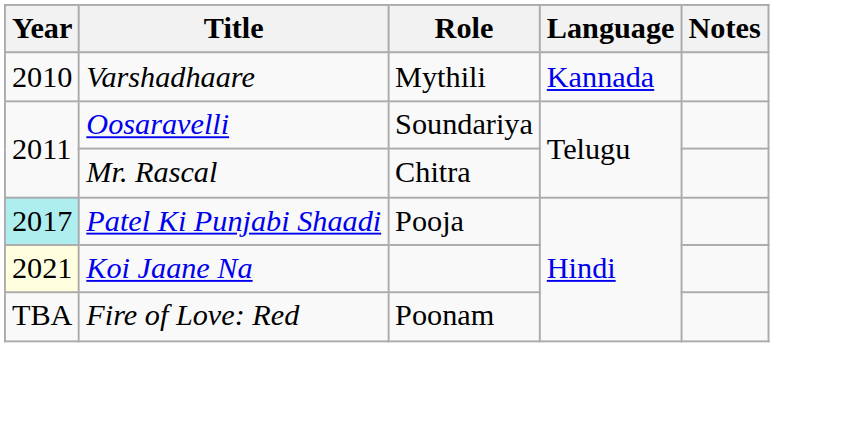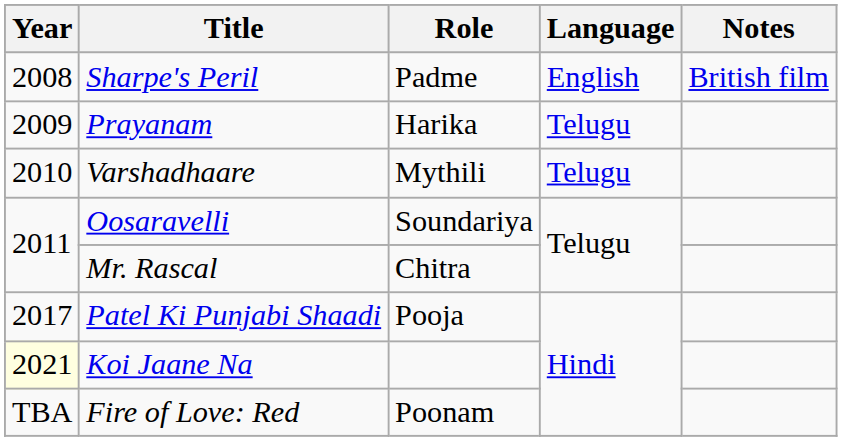 <table class="wikitable sortable">
 <tr style="background:#ccc; text-align:center;">
 <th>Year</th>
 <th>Title</th>
 <th>Role</th>
 <th>Language</th>
 <th class="unsortable">Notes</th>
 </tr>
 <tr>
+<td>2008</td>
+<td><em><a href='#'>Sharpe's Peril</a></em></td>
+<td>Padme</td>
+<td><a href='#'>English</a></td>
+<td><a href='#'>British film</a></td>
+</tr>
+<tr>
+<td>2009</td>
+<td><em><a href='#'>Prayanam</a></em></td>
+<td>Harika</td>
+<td><a href='#'>Telugu</a></td>
+<td></td>
+</tr>
+<tr>
 <td>2010</td>
 <td><em>Varshadhaare</em></td>
 <td>Mythili</td>
-<td><a href='#'>Kannada</a></td>
+<td><a href='#'>Telugu</a></td>
 <td></td>
 </tr>
 <tr>
 <td rowspan="2">2011</td>
 <td><em><a href='#'>Oosaravelli</a></em></td>
 <td>Soundariya</td>
 <td rowspan="2">Telugu</td>
 <td></td>
 </tr>
 <tr>
 <td><em>Mr. Rascal</em></td>
 <td>Chitra</td>
 <td></td>
 </tr>
 <tr>
-<td style="background: paleturquoise;">2017</td>
+<td>2017</td>
 <td><em><a href='#'>Patel Ki Punjabi Shaadi</a></em></td>
 <td>Pooja</td>
 <td rowspan="3"><a href='#'>Hindi</a></td>
 <td></td>
 </tr>
 <tr>
 <td style="background: lightyellow;">2021</td>
 <td><em><a href='#'>Koi Jaane Na</a></em></td>
 <td></td>
 <td></td>
 </tr>
 <tr>
 <td>TBA</td>
 <td><em>Fire of Love: Red</em></td>
 <td>Poonam</td>
 <td></td>
 </tr>
 </table>
